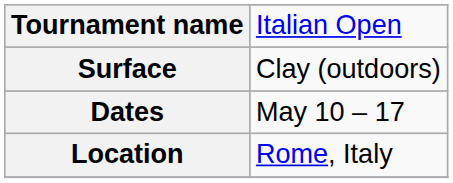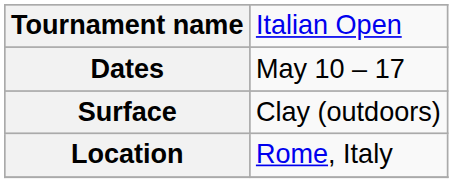 <table class="wikitable">
 <tr>
 <th>Tournament name</th>
 <td><a href='#'>Italian Open</a></td>
 </tr>
 <tr>
+<th>Dates</th>
+<td>May 10 – 17</td>
+</tr>
+<tr>
 <th>Surface</th>
 <td>Clay (outdoors)</td>
-</tr>
-<tr>
-<th>Dates</th>
-<td>May 10 – 17</td>
 </tr>
 <tr>
 <th>Location</th>
 <td><a href='#'>Rome</a>, Italy</td>
 </tr>
 <tr>
 </tr>
 </table>
